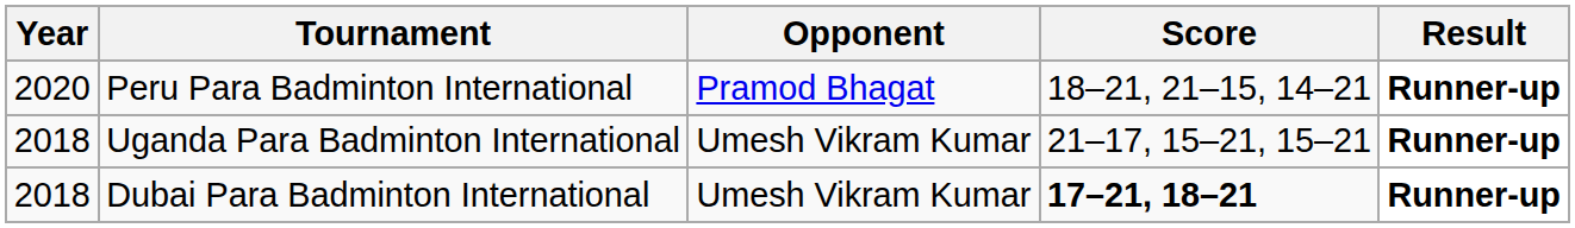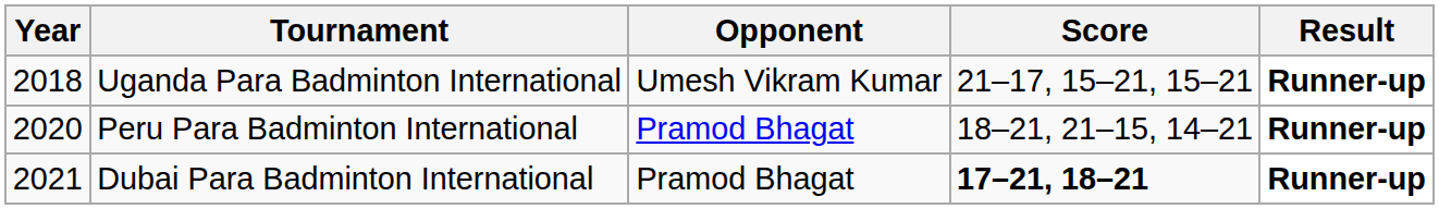 <table class="sortable wikitable" style="font-size: 90%;">
 <tr>
 <th>Year</th>
 <th>Tournament</th>
 <th>Opponent</th>
 <th>Score</th>
 <th>Result</th>
 </tr>
 <tr>
+<td align="center">2018</td>
+<td align="left">Uganda Para Badminton International</td>
+<td align="left"> Umesh Vikram Kumar</td>
+<td align="left">21–17, 15–21, 15–21</td>
+<td style="text-align:left; background:white"> <strong>Runner-up</strong></td>
+</tr>
+<tr>
 <td align="center">2020</td>
 <td align="left">Peru Para Badminton International</td>
 <td align="left"> <a href='#'>Pramod Bhagat</a></td>
 <td align="left">18–21, 21–15, 14–21</td>
 <td style="text-align:left; background:white"> <strong>Runner-up</strong></td>
 </tr>
 <tr>
-<td align="center">2018</td>
-<td align="left">Uganda Para Badminton International</td>
-<td align="left"> Umesh Vikram Kumar</td>
-<td align="left">21–17, 15–21, 15–21</td>
-<td style="text-align:left; background:white"> <strong>Runner-up</strong></td>
-</tr>
-<tr>
-<td align="center">2018</td>
+<td align="center">2021</td>
 <td align="left">Dubai Para Badminton International</td>
-<td align="left"> Umesh Vikram Kumar</td>
+<td align="left"> Pramod Bhagat</td>
 <td align="left"><strong>17–21, 18–21</strong></td>
 <td style="text-align:left; background:white"> <strong>Runner-up</strong></td>
 </tr>
 </table>
